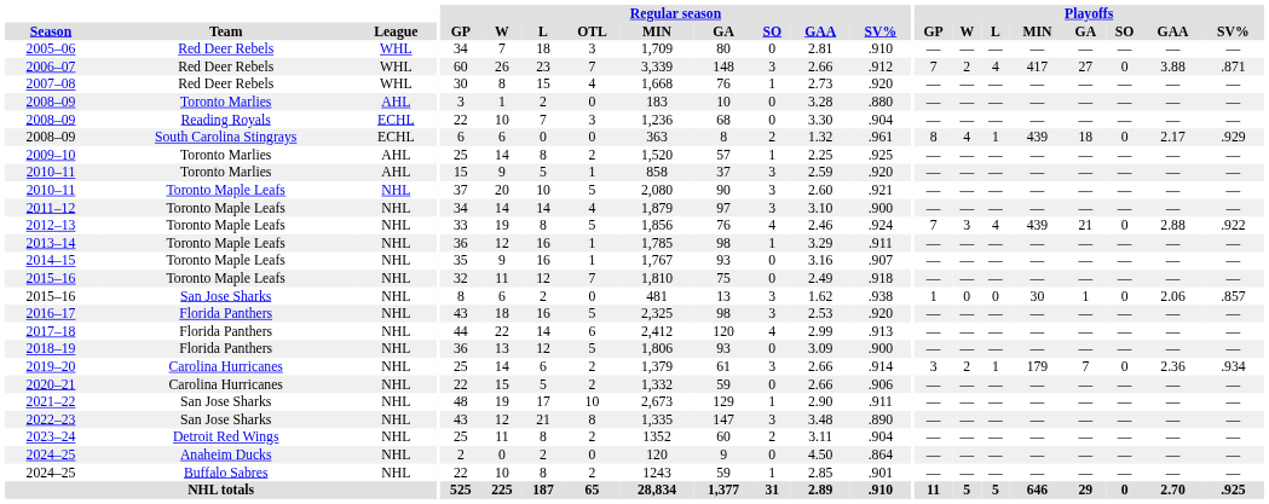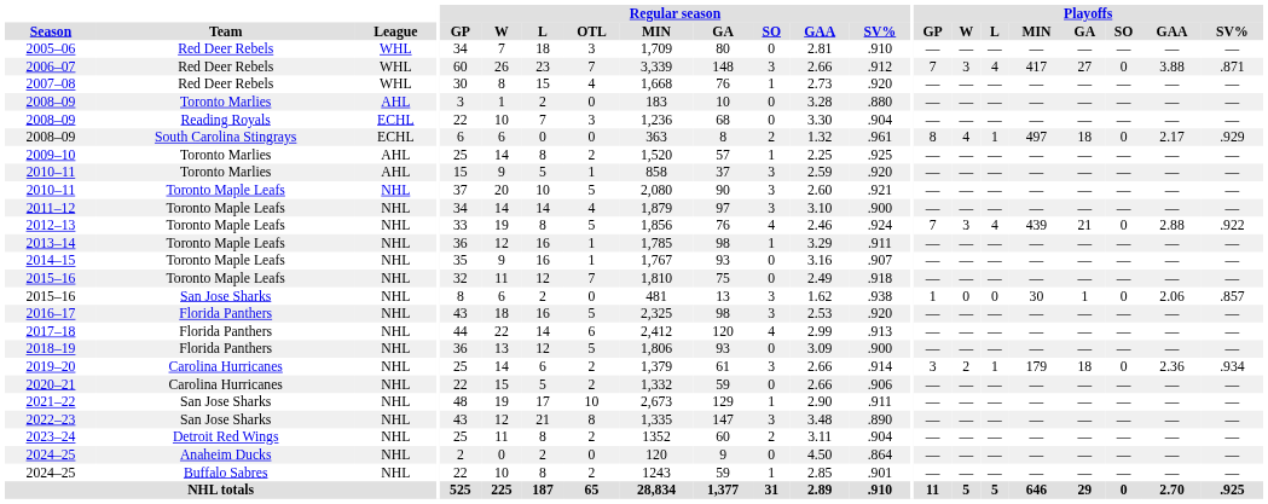 <table border="0" cellpadding="1" cellspacing="0" style="text-align:center; width:90%;">
 <tr bgcolor="#e0e0e0">
 <th colspan="3" bgcolor="#ffffff"></th>
 <th rowspan="99" bgcolor="#ffffff"></th>
 <th colspan="9" bgcolor="#e0e0e0"><a href='#'>Regular season</a></th>
 <th rowspan="99" bgcolor="#ffffff"></th>
 <th colspan="8" bgcolor="#e0e0e0"><a href='#'>Playoffs</a></th>
 </tr>
 <tr bgcolor="#e0e0e0">
 <th><a href='#'>Season</a></th>
 <th>Team</th>
 <th>League</th>
 <th>GP</th>
 <th>W</th>
 <th>L</th>
 <th>OTL</th>
 <th>MIN</th>
 <th>GA</th>
 <th><a href='#'>SO</a></th>
 <th><a href='#'>GAA</a></th>
 <th><a href='#'>SV%</a></th>
 <th>GP</th>
 <th>W</th>
 <th>L</th>
 <th>MIN</th>
 <th>GA</th>
 <th>SO</th>
 <th>GAA</th>
 <th>SV%</th>
 </tr>
 <tr>
 <td><a href='#'>2005–06</a></td>
 <td><a href='#'>Red Deer Rebels</a></td>
 <td><a href='#'>WHL</a></td>
 <td>34</td>
 <td>7</td>
 <td>18</td>
 <td>3</td>
 <td>1,709</td>
 <td>80</td>
 <td>0</td>
 <td>2.81</td>
 <td>.910</td>
 <td>—</td>
 <td>—</td>
 <td>—</td>
 <td>—</td>
 <td>—</td>
 <td>—</td>
 <td>—</td>
 <td>—</td>
 </tr>
 <tr bgcolor="#f0f0f0">
 <td><a href='#'>2006–07</a></td>
 <td>Red Deer Rebels</td>
 <td>WHL</td>
 <td>60</td>
 <td>26</td>
 <td>23</td>
 <td>7</td>
 <td>3,339</td>
 <td>148</td>
 <td>3</td>
 <td>2.66</td>
 <td>.912</td>
 <td>7</td>
-<td>2</td>
+<td>3</td>
 <td>4</td>
 <td>417</td>
 <td>27</td>
 <td>0</td>
 <td>3.88</td>
 <td>.871</td>
 </tr>
 <tr>
 <td><a href='#'>2007–08</a></td>
 <td>Red Deer Rebels</td>
 <td>WHL</td>
 <td>30</td>
 <td>8</td>
 <td>15</td>
 <td>4</td>
 <td>1,668</td>
 <td>76</td>
 <td>1</td>
 <td>2.73</td>
 <td>.920</td>
 <td>—</td>
 <td>—</td>
 <td>—</td>
 <td>—</td>
 <td>—</td>
 <td>—</td>
 <td>—</td>
 <td>—</td>
 </tr>
 <tr bgcolor="#f0f0f0">
 <td><a href='#'>2008–09</a></td>
 <td><a href='#'>Toronto Marlies</a></td>
 <td><a href='#'>AHL</a></td>
 <td>3</td>
 <td>1</td>
 <td>2</td>
 <td>0</td>
 <td>183</td>
 <td>10</td>
 <td>0</td>
 <td>3.28</td>
 <td>.880</td>
 <td>—</td>
 <td>—</td>
 <td>—</td>
 <td>—</td>
 <td>—</td>
 <td>—</td>
 <td>—</td>
 <td>—</td>
 </tr>
 <tr>
 <td><a href='#'>2008–09</a></td>
 <td><a href='#'>Reading Royals</a></td>
 <td><a href='#'>ECHL</a></td>
 <td>22</td>
 <td>10</td>
 <td>7</td>
 <td>3</td>
 <td>1,236</td>
 <td>68</td>
 <td>0</td>
 <td>3.30</td>
 <td>.904</td>
 <td>—</td>
 <td>—</td>
 <td>—</td>
 <td>—</td>
 <td>—</td>
 <td>—</td>
 <td>—</td>
 <td>—</td>
 </tr>
 <tr bgcolor="#f0f0f0">
 <td>2008–09</td>
 <td><a href='#'>South Carolina Stingrays</a></td>
 <td>ECHL</td>
 <td>6</td>
 <td>6</td>
 <td>0</td>
 <td>0</td>
 <td>363</td>
 <td>8</td>
 <td>2</td>
 <td>1.32</td>
 <td>.961</td>
 <td>8</td>
 <td>4</td>
 <td>1</td>
-<td>439</td>
+<td>497</td>
 <td>18</td>
 <td>0</td>
 <td>2.17</td>
 <td>.929</td>
 </tr>
 <tr>
 <td><a href='#'>2009–10</a></td>
 <td>Toronto Marlies</td>
 <td>AHL</td>
 <td>25</td>
 <td>14</td>
 <td>8</td>
 <td>2</td>
 <td>1,520</td>
 <td>57</td>
 <td>1</td>
 <td>2.25</td>
 <td>.925</td>
 <td>—</td>
 <td>—</td>
 <td>—</td>
 <td>—</td>
 <td>—</td>
 <td>—</td>
 <td>—</td>
 <td>—</td>
 </tr>
 <tr bgcolor="#f0f0f0">
 <td><a href='#'>2010–11</a></td>
 <td>Toronto Marlies</td>
 <td>AHL</td>
 <td>15</td>
 <td>9</td>
 <td>5</td>
 <td>1</td>
 <td>858</td>
 <td>37</td>
 <td>3</td>
 <td>2.59</td>
 <td>.920</td>
 <td>—</td>
 <td>—</td>
 <td>—</td>
 <td>—</td>
 <td>—</td>
 <td>—</td>
 <td>—</td>
 <td>—</td>
 </tr>
 <tr>
 <td><a href='#'>2010–11</a></td>
 <td><a href='#'>Toronto Maple Leafs</a></td>
 <td><a href='#'>NHL</a></td>
 <td>37</td>
 <td>20</td>
 <td>10</td>
 <td>5</td>
 <td>2,080</td>
 <td>90</td>
 <td>3</td>
 <td>2.60</td>
 <td>.921</td>
 <td>—</td>
 <td>—</td>
 <td>—</td>
 <td>—</td>
 <td>—</td>
 <td>—</td>
 <td>—</td>
 <td>—</td>
 </tr>
 <tr bgcolor="#f0f0f0">
 <td><a href='#'>2011–12</a></td>
 <td>Toronto Maple Leafs</td>
 <td>NHL</td>
 <td>34</td>
 <td>14</td>
 <td>14</td>
 <td>4</td>
 <td>1,879</td>
 <td>97</td>
 <td>3</td>
 <td>3.10</td>
 <td>.900</td>
 <td>—</td>
 <td>—</td>
 <td>—</td>
 <td>—</td>
 <td>—</td>
 <td>—</td>
 <td>—</td>
 <td>—</td>
 </tr>
 <tr>
 <td><a href='#'>2012–13</a></td>
 <td>Toronto Maple Leafs</td>
 <td>NHL</td>
 <td>33</td>
 <td>19</td>
 <td>8</td>
 <td>5</td>
 <td>1,856</td>
 <td>76</td>
 <td>4</td>
 <td>2.46</td>
 <td>.924</td>
 <td>7</td>
 <td>3</td>
 <td>4</td>
 <td>439</td>
 <td>21</td>
 <td>0</td>
 <td>2.88</td>
 <td>.922</td>
 </tr>
 <tr bgcolor="#f0f0f0">
 <td><a href='#'>2013–14</a></td>
 <td>Toronto Maple Leafs</td>
 <td>NHL</td>
 <td>36</td>
 <td>12</td>
 <td>16</td>
 <td>1</td>
 <td>1,785</td>
 <td>98</td>
 <td>1</td>
 <td>3.29</td>
 <td>.911</td>
 <td>—</td>
 <td>—</td>
 <td>—</td>
 <td>—</td>
 <td>—</td>
 <td>—</td>
 <td>—</td>
 <td>—</td>
 </tr>
 <tr>
 <td><a href='#'>2014–15</a></td>
 <td>Toronto Maple Leafs</td>
 <td>NHL</td>
 <td>35</td>
 <td>9</td>
 <td>16</td>
 <td>1</td>
 <td>1,767</td>
 <td>93</td>
 <td>0</td>
 <td>3.16</td>
 <td>.907</td>
 <td>—</td>
 <td>—</td>
 <td>—</td>
 <td>—</td>
 <td>—</td>
 <td>—</td>
 <td>—</td>
 <td>—</td>
 </tr>
 <tr bgcolor="#f0f0f0">
 <td><a href='#'>2015–16</a></td>
 <td>Toronto Maple Leafs</td>
 <td>NHL</td>
 <td>32</td>
 <td>11</td>
 <td>12</td>
 <td>7</td>
 <td>1,810</td>
 <td>75</td>
 <td>0</td>
 <td>2.49</td>
 <td>.918</td>
 <td>—</td>
 <td>—</td>
 <td>—</td>
 <td>—</td>
 <td>—</td>
 <td>—</td>
 <td>—</td>
 <td>—</td>
 </tr>
 <tr>
 <td>2015–16</td>
 <td><a href='#'>San Jose Sharks</a></td>
 <td>NHL</td>
 <td>8</td>
 <td>6</td>
 <td>2</td>
 <td>0</td>
 <td>481</td>
 <td>13</td>
 <td>3</td>
 <td>1.62</td>
 <td>.938</td>
 <td>1</td>
 <td>0</td>
 <td>0</td>
 <td>30</td>
 <td>1</td>
 <td>0</td>
 <td>2.06</td>
 <td>.857</td>
 </tr>
 <tr bgcolor="#f0f0f0">
 <td><a href='#'>2016–17</a></td>
 <td><a href='#'>Florida Panthers</a></td>
 <td>NHL</td>
 <td>43</td>
 <td>18</td>
 <td>16</td>
 <td>5</td>
 <td>2,325</td>
 <td>98</td>
 <td>3</td>
 <td>2.53</td>
 <td>.920</td>
 <td>—</td>
 <td>—</td>
 <td>—</td>
 <td>—</td>
 <td>—</td>
 <td>—</td>
 <td>—</td>
 <td>—</td>
 </tr>
 <tr>
 <td><a href='#'>2017–18</a></td>
 <td>Florida Panthers</td>
 <td>NHL</td>
 <td>44</td>
 <td>22</td>
 <td>14</td>
 <td>6</td>
 <td>2,412</td>
 <td>120</td>
 <td>4</td>
 <td>2.99</td>
 <td>.913</td>
 <td>—</td>
 <td>—</td>
 <td>—</td>
 <td>—</td>
 <td>—</td>
 <td>—</td>
 <td>—</td>
 <td>—</td>
 </tr>
 <tr bgcolor="#f0f0f0">
 <td><a href='#'>2018–19</a></td>
 <td>Florida Panthers</td>
 <td>NHL</td>
 <td>36</td>
 <td>13</td>
 <td>12</td>
 <td>5</td>
 <td>1,806</td>
 <td>93</td>
 <td>0</td>
 <td>3.09</td>
 <td>.900</td>
 <td>—</td>
 <td>—</td>
 <td>—</td>
 <td>—</td>
 <td>—</td>
 <td>—</td>
 <td>—</td>
 <td>—</td>
 </tr>
 <tr>
 <td><a href='#'>2019–20</a></td>
 <td><a href='#'>Carolina Hurricanes</a></td>
 <td>NHL</td>
 <td>25</td>
 <td>14</td>
 <td>6</td>
 <td>2</td>
 <td>1,379</td>
 <td>61</td>
 <td>3</td>
 <td>2.66</td>
 <td>.914</td>
 <td>3</td>
 <td>2</td>
 <td>1</td>
 <td>179</td>
-<td>7</td>
+<td>18</td>
 <td>0</td>
 <td>2.36</td>
 <td>.934</td>
 </tr>
 <tr bgcolor="#f0f0f0">
 <td><a href='#'>2020–21</a></td>
 <td>Carolina Hurricanes</td>
 <td>NHL</td>
 <td>22</td>
 <td>15</td>
 <td>5</td>
 <td>2</td>
 <td>1,332</td>
 <td>59</td>
 <td>0</td>
 <td>2.66</td>
 <td>.906</td>
 <td>—</td>
 <td>—</td>
 <td>—</td>
 <td>—</td>
 <td>—</td>
 <td>—</td>
 <td>—</td>
 <td>—</td>
 </tr>
 <tr>
 <td><a href='#'>2021–22</a></td>
 <td>San Jose Sharks</td>
 <td>NHL</td>
 <td>48</td>
 <td>19</td>
 <td>17</td>
 <td>10</td>
 <td>2,673</td>
 <td>129</td>
 <td>1</td>
 <td>2.90</td>
 <td>.911</td>
 <td>—</td>
 <td>—</td>
 <td>—</td>
 <td>—</td>
 <td>—</td>
 <td>—</td>
 <td>—</td>
 <td>—</td>
 </tr>
 <tr bgcolor="#f0f0f0">
 <td><a href='#'>2022–23</a></td>
 <td>San Jose Sharks</td>
 <td>NHL</td>
 <td>43</td>
 <td>12</td>
 <td>21</td>
 <td>8</td>
 <td>1,335</td>
 <td>147</td>
 <td>3</td>
 <td>3.48</td>
 <td>.890</td>
 <td>—</td>
 <td>—</td>
 <td>—</td>
 <td>—</td>
 <td>—</td>
 <td>—</td>
 <td>—</td>
 <td>—</td>
 </tr>
 <tr>
 <td><a href='#'>2023–24</a></td>
 <td><a href='#'>Detroit Red Wings</a></td>
 <td>NHL</td>
 <td>25</td>
 <td>11</td>
 <td>8</td>
 <td>2</td>
 <td>1352</td>
 <td>60</td>
 <td>2</td>
 <td>3.11</td>
 <td>.904</td>
 <td>—</td>
 <td>—</td>
 <td>—</td>
 <td>—</td>
 <td>—</td>
 <td>—</td>
 <td>—</td>
 <td>—</td>
 </tr>
 <tr bgcolor="#f0f0f0">
 <td><a href='#'>2024–25</a></td>
 <td><a href='#'>Anaheim Ducks</a></td>
 <td>NHL</td>
 <td>2</td>
 <td>0</td>
 <td>2</td>
 <td>0</td>
 <td>120</td>
 <td>9</td>
 <td>0</td>
 <td>4.50</td>
 <td>.864</td>
 <td>—</td>
 <td>—</td>
 <td>—</td>
 <td>—</td>
 <td>—</td>
 <td>—</td>
 <td>—</td>
 <td>—</td>
 </tr>
 <tr>
 <td>2024–25</td>
 <td><a href='#'>Buffalo Sabres</a></td>
 <td>NHL</td>
 <td>22</td>
 <td>10</td>
 <td>8</td>
 <td>2</td>
 <td>1243</td>
 <td>59</td>
 <td>1</td>
 <td>2.85</td>
 <td>.901</td>
 <td>—</td>
 <td>—</td>
 <td>—</td>
 <td>—</td>
 <td>—</td>
 <td>—</td>
 <td>—</td>
 <td>—</td>
 </tr>
 <tr bgcolor="#e0e0e0">
 <th colspan="3">NHL totals</th>
 <th>525</th>
 <th>225</th>
 <th>187</th>
 <th>65</th>
 <th>28,834</th>
 <th>1,377</th>
 <th>31</th>
 <th>2.89</th>
 <th>.910</th>
 <th>11</th>
 <th>5</th>
 <th>5</th>
 <th>646</th>
 <th>29</th>
 <th>0</th>
 <th>2.70</th>
 <th>.925</th>
 </tr>
 </table>
